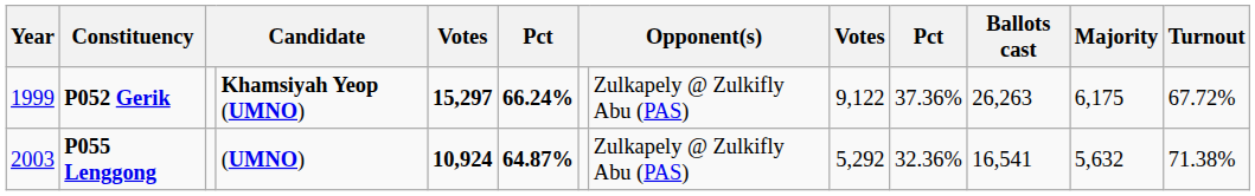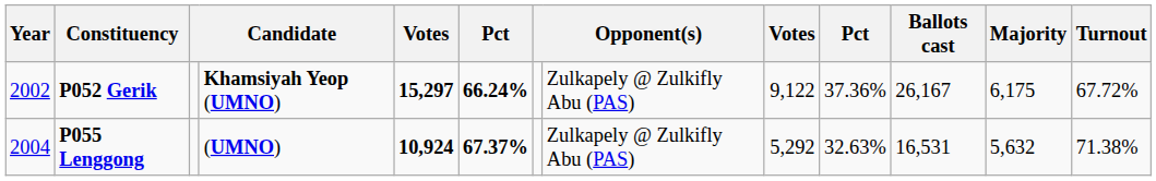 <table class="wikitable" style="margin:0.5em ; font-size:95%">
 <tr>
 <th>Year</th>
 <th>Constituency</th>
 <th colspan=2>Candidate</th>
 <th>Votes</th>
 <th>Pct</th>
 <th colspan=2>Opponent(s)</th>
 <th>Votes</th>
 <th>Pct</th>
 <th>Ballots cast</th>
 <th>Majority</th>
 <th>Turnout</th>
 </tr>
 <tr>
-<td><a href='#'>1999</a></td>
+<td><a href='#'>2002</a></td>
 <td><strong>P052 <a href='#'>Gerik</a></strong></td>
 <td></td>
 <td><strong>Khamsiyah Yeop</strong> (<a href='#'><strong>UMNO</strong></a>)</td>
 <td align="right"><strong>15,297</strong></td>
 <td><strong>66.24%</strong></td>
 <td></td>
 <td>Zulkapely @ Zulkifly Abu (<a href='#'>PAS</a>)</td>
 <td align="right">9,122</td>
 <td>37.36%</td>
-<td>26,263</td>
+<td>26,167</td>
 <td>6,175</td>
 <td>67.72%</td>
 </tr>
 <tr>
-<td><a href='#'>2003</a></td>
+<td><a href='#'>2004</a></td>
 <td><strong>P055 <a href='#'>Lenggong</a></strong></td>
 <td></td>
 <td> (<a href='#'><strong>UMNO</strong></a>)</td>
 <td align="right"><strong>10,924</strong></td>
-<td><strong>64.87%</strong></td>
+<td><strong>67.37%</strong></td>
 <td></td>
 <td>Zulkapely @ Zulkifly Abu (<a href='#'>PAS</a>)</td>
 <td align="right">5,292</td>
-<td>32.36%</td>
-<td>16,541</td>
+<td>32.63%</td>
+<td>16,531</td>
 <td>5,632</td>
 <td>71.38%</td>
 </tr>
 </table>
